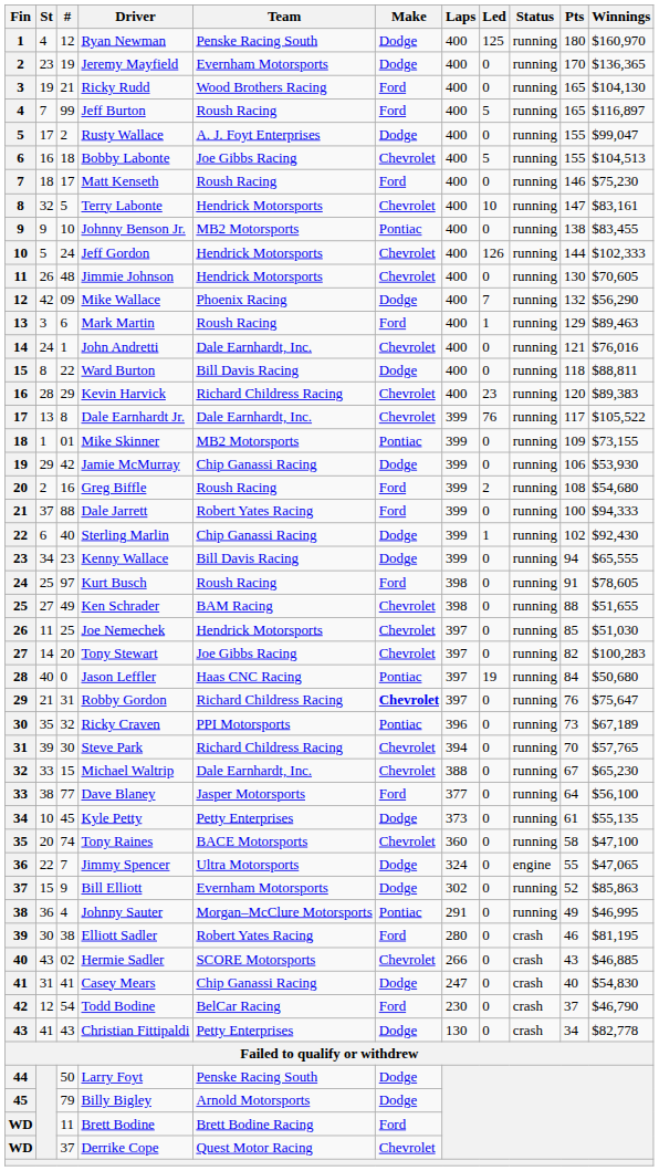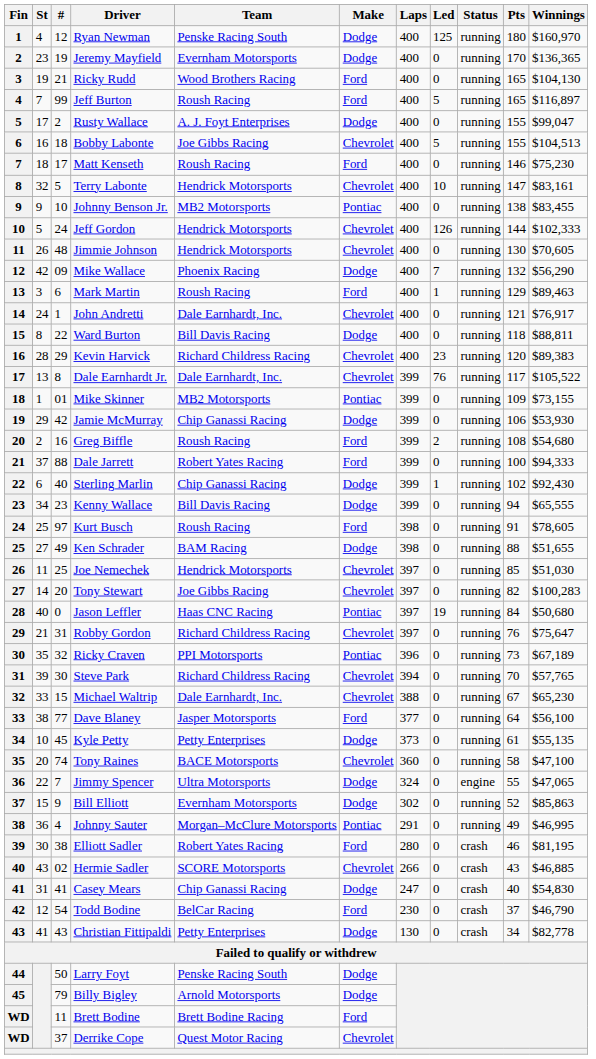 <table class="wikitable" style="font-size:95%">
 <tr>
 <th>Fin</th>
 <th>St</th>
 <th>#</th>
 <th>Driver</th>
 <th>Team</th>
 <th>Make</th>
 <th>Laps</th>
 <th>Led</th>
 <th>Status</th>
 <th>Pts</th>
 <th>Winnings</th>
 </tr>
 <tr>
 <th>1</th>
 <td>4</td>
 <td>12</td>
 <td><a href='#'>Ryan Newman</a></td>
 <td><a href='#'>Penske Racing South</a></td>
 <td><a href='#'>Dodge</a></td>
 <td>400</td>
 <td>125</td>
 <td>running</td>
 <td>180</td>
 <td>$160,970</td>
 </tr>
 <tr>
 <th>2</th>
 <td>23</td>
 <td>19</td>
 <td><a href='#'>Jeremy Mayfield</a></td>
 <td><a href='#'>Evernham Motorsports</a></td>
 <td><a href='#'>Dodge</a></td>
 <td>400</td>
 <td>0</td>
 <td>running</td>
 <td>170</td>
 <td>$136,365</td>
 </tr>
 <tr>
 <th>3</th>
 <td>19</td>
 <td>21</td>
 <td><a href='#'>Ricky Rudd</a></td>
 <td><a href='#'>Wood Brothers Racing</a></td>
 <td><a href='#'>Ford</a></td>
 <td>400</td>
 <td>0</td>
 <td>running</td>
 <td>165</td>
 <td>$104,130</td>
 </tr>
 <tr>
 <th>4</th>
 <td>7</td>
 <td>99</td>
 <td><a href='#'>Jeff Burton</a></td>
 <td><a href='#'>Roush Racing</a></td>
 <td><a href='#'>Ford</a></td>
 <td>400</td>
 <td>5</td>
 <td>running</td>
 <td>165</td>
 <td>$116,897</td>
 </tr>
 <tr>
 <th>5</th>
 <td>17</td>
 <td>2</td>
 <td><a href='#'>Rusty Wallace</a></td>
 <td><a href='#'>A. J. Foyt Enterprises</a></td>
 <td><a href='#'>Dodge</a></td>
 <td>400</td>
 <td>0</td>
 <td>running</td>
 <td>155</td>
 <td>$99,047</td>
 </tr>
 <tr>
 <th>6</th>
 <td>16</td>
 <td>18</td>
 <td><a href='#'>Bobby Labonte</a></td>
 <td><a href='#'>Joe Gibbs Racing</a></td>
 <td><a href='#'>Chevrolet</a></td>
 <td>400</td>
 <td>5</td>
 <td>running</td>
 <td>155</td>
 <td>$104,513</td>
 </tr>
 <tr>
 <th>7</th>
 <td>18</td>
 <td>17</td>
 <td><a href='#'>Matt Kenseth</a></td>
 <td><a href='#'>Roush Racing</a></td>
 <td><a href='#'>Ford</a></td>
 <td>400</td>
 <td>0</td>
 <td>running</td>
 <td>146</td>
 <td>$75,230</td>
 </tr>
 <tr>
 <th>8</th>
 <td>32</td>
 <td>5</td>
 <td><a href='#'>Terry Labonte</a></td>
 <td><a href='#'>Hendrick Motorsports</a></td>
 <td><a href='#'>Chevrolet</a></td>
 <td>400</td>
 <td>10</td>
 <td>running</td>
 <td>147</td>
 <td>$83,161</td>
 </tr>
 <tr>
 <th>9</th>
 <td>9</td>
 <td>10</td>
 <td><a href='#'>Johnny Benson Jr.</a></td>
 <td><a href='#'>MB2 Motorsports</a></td>
 <td><a href='#'>Pontiac</a></td>
 <td>400</td>
 <td>0</td>
 <td>running</td>
 <td>138</td>
 <td>$83,455</td>
 </tr>
 <tr>
 <th>10</th>
 <td>5</td>
 <td>24</td>
 <td><a href='#'>Jeff Gordon</a></td>
 <td><a href='#'>Hendrick Motorsports</a></td>
 <td><a href='#'>Chevrolet</a></td>
 <td>400</td>
 <td>126</td>
 <td>running</td>
 <td>144</td>
 <td>$102,333</td>
 </tr>
 <tr>
 <th>11</th>
 <td>26</td>
 <td>48</td>
 <td><a href='#'>Jimmie Johnson</a></td>
 <td><a href='#'>Hendrick Motorsports</a></td>
 <td><a href='#'>Chevrolet</a></td>
 <td>400</td>
 <td>0</td>
 <td>running</td>
 <td>130</td>
 <td>$70,605</td>
 </tr>
 <tr>
 <th>12</th>
 <td>42</td>
 <td>09</td>
 <td><a href='#'>Mike Wallace</a></td>
 <td><a href='#'>Phoenix Racing</a></td>
 <td><a href='#'>Dodge</a></td>
 <td>400</td>
 <td>7</td>
 <td>running</td>
 <td>132</td>
 <td>$56,290</td>
 </tr>
 <tr>
 <th>13</th>
 <td>3</td>
 <td>6</td>
 <td><a href='#'>Mark Martin</a></td>
 <td><a href='#'>Roush Racing</a></td>
 <td><a href='#'>Ford</a></td>
 <td>400</td>
 <td>1</td>
 <td>running</td>
 <td>129</td>
 <td>$89,463</td>
 </tr>
 <tr>
 <th>14</th>
 <td>24</td>
 <td>1</td>
 <td><a href='#'>John Andretti</a></td>
 <td><a href='#'>Dale Earnhardt, Inc.</a></td>
 <td><a href='#'>Chevrolet</a></td>
 <td>400</td>
 <td>0</td>
 <td>running</td>
 <td>121</td>
-<td>$76,016</td>
+<td>$76,917</td>
 </tr>
 <tr>
 <th>15</th>
 <td>8</td>
 <td>22</td>
 <td><a href='#'>Ward Burton</a></td>
 <td><a href='#'>Bill Davis Racing</a></td>
 <td><a href='#'>Dodge</a></td>
 <td>400</td>
 <td>0</td>
 <td>running</td>
 <td>118</td>
 <td>$88,811</td>
 </tr>
 <tr>
 <th>16</th>
 <td>28</td>
 <td>29</td>
 <td><a href='#'>Kevin Harvick</a></td>
 <td><a href='#'>Richard Childress Racing</a></td>
 <td><a href='#'>Chevrolet</a></td>
 <td>400</td>
 <td>23</td>
 <td>running</td>
 <td>120</td>
 <td>$89,383</td>
 </tr>
 <tr>
 <th>17</th>
 <td>13</td>
 <td>8</td>
 <td><a href='#'>Dale Earnhardt Jr.</a></td>
 <td><a href='#'>Dale Earnhardt, Inc.</a></td>
 <td><a href='#'>Chevrolet</a></td>
 <td>399</td>
 <td>76</td>
 <td>running</td>
 <td>117</td>
 <td>$105,522</td>
 </tr>
 <tr>
 <th>18</th>
 <td>1</td>
 <td>01</td>
 <td><a href='#'>Mike Skinner</a></td>
 <td><a href='#'>MB2 Motorsports</a></td>
 <td><a href='#'>Pontiac</a></td>
 <td>399</td>
 <td>0</td>
 <td>running</td>
 <td>109</td>
 <td>$73,155</td>
 </tr>
 <tr>
 <th>19</th>
 <td>29</td>
 <td>42</td>
 <td><a href='#'>Jamie McMurray</a></td>
 <td><a href='#'>Chip Ganassi Racing</a></td>
 <td><a href='#'>Dodge</a></td>
 <td>399</td>
 <td>0</td>
 <td>running</td>
 <td>106</td>
 <td>$53,930</td>
 </tr>
 <tr>
 <th>20</th>
 <td>2</td>
 <td>16</td>
 <td><a href='#'>Greg Biffle</a></td>
 <td><a href='#'>Roush Racing</a></td>
 <td><a href='#'>Ford</a></td>
 <td>399</td>
 <td>2</td>
 <td>running</td>
 <td>108</td>
 <td>$54,680</td>
 </tr>
 <tr>
 <th>21</th>
 <td>37</td>
 <td>88</td>
 <td><a href='#'>Dale Jarrett</a></td>
 <td><a href='#'>Robert Yates Racing</a></td>
 <td><a href='#'>Ford</a></td>
 <td>399</td>
 <td>0</td>
 <td>running</td>
 <td>100</td>
 <td>$94,333</td>
 </tr>
 <tr>
 <th>22</th>
 <td>6</td>
 <td>40</td>
 <td><a href='#'>Sterling Marlin</a></td>
 <td><a href='#'>Chip Ganassi Racing</a></td>
 <td><a href='#'>Dodge</a></td>
 <td>399</td>
 <td>1</td>
 <td>running</td>
 <td>102</td>
 <td>$92,430</td>
 </tr>
 <tr>
 <th>23</th>
 <td>34</td>
 <td>23</td>
 <td><a href='#'>Kenny Wallace</a></td>
 <td><a href='#'>Bill Davis Racing</a></td>
 <td><a href='#'>Dodge</a></td>
 <td>399</td>
 <td>0</td>
 <td>running</td>
 <td>94</td>
 <td>$65,555</td>
 </tr>
 <tr>
 <th>24</th>
 <td>25</td>
 <td>97</td>
 <td><a href='#'>Kurt Busch</a></td>
 <td><a href='#'>Roush Racing</a></td>
 <td><a href='#'>Ford</a></td>
 <td>398</td>
 <td>0</td>
 <td>running</td>
 <td>91</td>
 <td>$78,605</td>
 </tr>
 <tr>
 <th>25</th>
 <td>27</td>
 <td>49</td>
 <td><a href='#'>Ken Schrader</a></td>
 <td><a href='#'>BAM Racing</a></td>
-<td><a href='#'>Chevrolet</a></td>
+<td><a href='#'>Dodge</a></td>
 <td>398</td>
 <td>0</td>
 <td>running</td>
 <td>88</td>
 <td>$51,655</td>
 </tr>
 <tr>
 <th>26</th>
 <td>11</td>
 <td>25</td>
 <td><a href='#'>Joe Nemechek</a></td>
 <td><a href='#'>Hendrick Motorsports</a></td>
 <td><a href='#'>Chevrolet</a></td>
 <td>397</td>
 <td>0</td>
 <td>running</td>
 <td>85</td>
 <td>$51,030</td>
 </tr>
 <tr>
 <th>27</th>
 <td>14</td>
 <td>20</td>
 <td><a href='#'>Tony Stewart</a></td>
 <td><a href='#'>Joe Gibbs Racing</a></td>
 <td><a href='#'>Chevrolet</a></td>
 <td>397</td>
 <td>0</td>
 <td>running</td>
 <td>82</td>
 <td>$100,283</td>
 </tr>
 <tr>
 <th>28</th>
 <td>40</td>
 <td>0</td>
 <td><a href='#'>Jason Leffler</a></td>
 <td><a href='#'>Haas CNC Racing</a></td>
 <td><a href='#'>Pontiac</a></td>
 <td>397</td>
 <td>19</td>
 <td>running</td>
 <td>84</td>
 <td>$50,680</td>
 </tr>
 <tr>
 <th>29</th>
 <td>21</td>
 <td>31</td>
 <td><a href='#'>Robby Gordon</a></td>
 <td><a href='#'>Richard Childress Racing</a></td>
-<td><strong><a href='#'>Chevrolet</a></strong></td>
+<td><a href='#'>Chevrolet</a></td>
 <td>397</td>
 <td>0</td>
 <td>running</td>
 <td>76</td>
 <td>$75,647</td>
 </tr>
 <tr>
 <th>30</th>
 <td>35</td>
 <td>32</td>
 <td><a href='#'>Ricky Craven</a></td>
 <td><a href='#'>PPI Motorsports</a></td>
 <td><a href='#'>Pontiac</a></td>
 <td>396</td>
 <td>0</td>
 <td>running</td>
 <td>73</td>
 <td>$67,189</td>
 </tr>
 <tr>
 <th>31</th>
 <td>39</td>
 <td>30</td>
 <td><a href='#'>Steve Park</a></td>
 <td><a href='#'>Richard Childress Racing</a></td>
 <td><a href='#'>Chevrolet</a></td>
 <td>394</td>
 <td>0</td>
 <td>running</td>
 <td>70</td>
 <td>$57,765</td>
 </tr>
 <tr>
 <th>32</th>
 <td>33</td>
 <td>15</td>
 <td><a href='#'>Michael Waltrip</a></td>
 <td><a href='#'>Dale Earnhardt, Inc.</a></td>
 <td><a href='#'>Chevrolet</a></td>
 <td>388</td>
 <td>0</td>
 <td>running</td>
 <td>67</td>
 <td>$65,230</td>
 </tr>
 <tr>
 <th>33</th>
 <td>38</td>
 <td>77</td>
 <td><a href='#'>Dave Blaney</a></td>
 <td><a href='#'>Jasper Motorsports</a></td>
 <td><a href='#'>Ford</a></td>
 <td>377</td>
 <td>0</td>
 <td>running</td>
 <td>64</td>
 <td>$56,100</td>
 </tr>
 <tr>
 <th>34</th>
 <td>10</td>
 <td>45</td>
 <td><a href='#'>Kyle Petty</a></td>
 <td><a href='#'>Petty Enterprises</a></td>
 <td><a href='#'>Dodge</a></td>
 <td>373</td>
 <td>0</td>
 <td>running</td>
 <td>61</td>
 <td>$55,135</td>
 </tr>
 <tr>
 <th>35</th>
 <td>20</td>
 <td>74</td>
 <td><a href='#'>Tony Raines</a></td>
 <td><a href='#'>BACE Motorsports</a></td>
 <td><a href='#'>Chevrolet</a></td>
 <td>360</td>
 <td>0</td>
 <td>running</td>
 <td>58</td>
 <td>$47,100</td>
 </tr>
 <tr>
 <th>36</th>
 <td>22</td>
 <td>7</td>
 <td><a href='#'>Jimmy Spencer</a></td>
 <td><a href='#'>Ultra Motorsports</a></td>
 <td><a href='#'>Dodge</a></td>
 <td>324</td>
 <td>0</td>
 <td>engine</td>
 <td>55</td>
 <td>$47,065</td>
 </tr>
 <tr>
 <th>37</th>
 <td>15</td>
 <td>9</td>
 <td><a href='#'>Bill Elliott</a></td>
 <td><a href='#'>Evernham Motorsports</a></td>
 <td><a href='#'>Dodge</a></td>
 <td>302</td>
 <td>0</td>
 <td>running</td>
 <td>52</td>
 <td>$85,863</td>
 </tr>
 <tr>
 <th>38</th>
 <td>36</td>
 <td>4</td>
 <td><a href='#'>Johnny Sauter</a></td>
 <td><a href='#'>Morgan–McClure Motorsports</a></td>
 <td><a href='#'>Pontiac</a></td>
 <td>291</td>
 <td>0</td>
 <td>running</td>
 <td>49</td>
 <td>$46,995</td>
 </tr>
 <tr>
 <th>39</th>
 <td>30</td>
 <td>38</td>
 <td><a href='#'>Elliott Sadler</a></td>
 <td><a href='#'>Robert Yates Racing</a></td>
 <td><a href='#'>Ford</a></td>
 <td>280</td>
 <td>0</td>
 <td>crash</td>
 <td>46</td>
 <td>$81,195</td>
 </tr>
 <tr>
 <th>40</th>
 <td>43</td>
 <td>02</td>
 <td><a href='#'>Hermie Sadler</a></td>
 <td><a href='#'>SCORE Motorsports</a></td>
 <td><a href='#'>Chevrolet</a></td>
 <td>266</td>
 <td>0</td>
 <td>crash</td>
 <td>43</td>
 <td>$46,885</td>
 </tr>
 <tr>
 <th>41</th>
 <td>31</td>
 <td>41</td>
 <td><a href='#'>Casey Mears</a></td>
 <td><a href='#'>Chip Ganassi Racing</a></td>
 <td><a href='#'>Dodge</a></td>
 <td>247</td>
 <td>0</td>
 <td>crash</td>
 <td>40</td>
 <td>$54,830</td>
 </tr>
 <tr>
 <th>42</th>
 <td>12</td>
 <td>54</td>
 <td><a href='#'>Todd Bodine</a></td>
 <td><a href='#'>BelCar Racing</a></td>
 <td><a href='#'>Ford</a></td>
 <td>230</td>
 <td>0</td>
 <td>crash</td>
 <td>37</td>
 <td>$46,790</td>
 </tr>
 <tr>
 <th>43</th>
 <td>41</td>
 <td>43</td>
 <td><a href='#'>Christian Fittipaldi</a></td>
 <td><a href='#'>Petty Enterprises</a></td>
 <td><a href='#'>Dodge</a></td>
 <td>130</td>
 <td>0</td>
 <td>crash</td>
 <td>34</td>
 <td>$82,778</td>
 </tr>
 <tr>
 <th colspan="11">Failed to qualify or withdrew</th>
 </tr>
 <tr>
 <th>44</th>
 <th rowspan="4"></th>
 <td>50</td>
 <td><a href='#'>Larry Foyt</a></td>
 <td><a href='#'>Penske Racing South</a></td>
 <td><a href='#'>Dodge</a></td>
 <th colspan="5" rowspan="4"></th>
 </tr>
 <tr>
 <th>45</th>
 <td>79</td>
 <td><a href='#'>Billy Bigley</a></td>
 <td><a href='#'>Arnold Motorsports</a></td>
 <td><a href='#'>Dodge</a></td>
 </tr>
 <tr>
 <th>WD</th>
 <td>11</td>
 <td><a href='#'>Brett Bodine</a></td>
 <td><a href='#'>Brett Bodine Racing</a></td>
 <td><a href='#'>Ford</a></td>
 </tr>
 <tr>
 <th>WD</th>
 <td>37</td>
 <td><a href='#'>Derrike Cope</a></td>
 <td><a href='#'>Quest Motor Racing</a></td>
 <td><a href='#'>Chevrolet</a></td>
 </tr>
 <tr>
 <th colspan="11"></th>
 </tr>
 </table>
